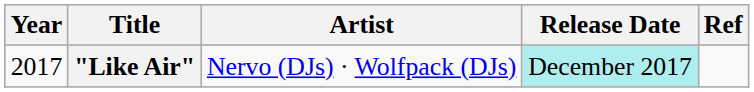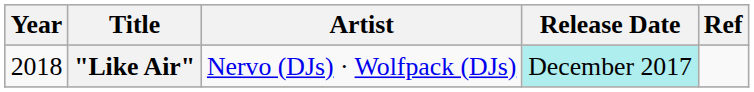 <table class="wikitable" style="text-align:center;">
 <tr>
 <th>Year</th>
 <th scope="col">Title</th>
 <th scope="col">Artist</th>
 <th scope="col">Release Date</th>
 <th>Ref</th>
 </tr>
 <tr>
-<td>2017</td>
+<td>2018</td>
 <th scope="row">"Like Air"</th>
 <td><a href='#'>Nervo (DJs)</a> · <a href='#'>Wolfpack (DJs)</a></td>
 <td style="background: paleturquoise;">December 2017</td>
 <td></td>
 </tr>
 </table>
